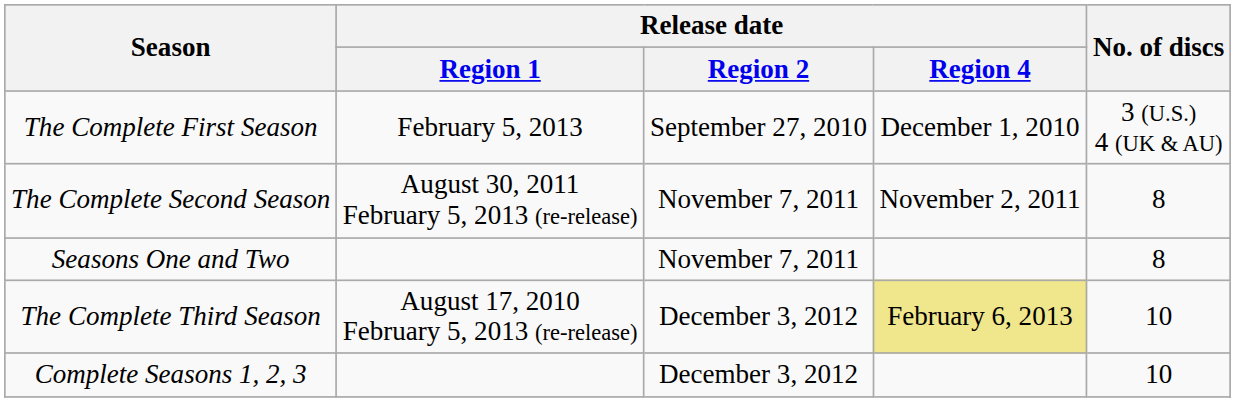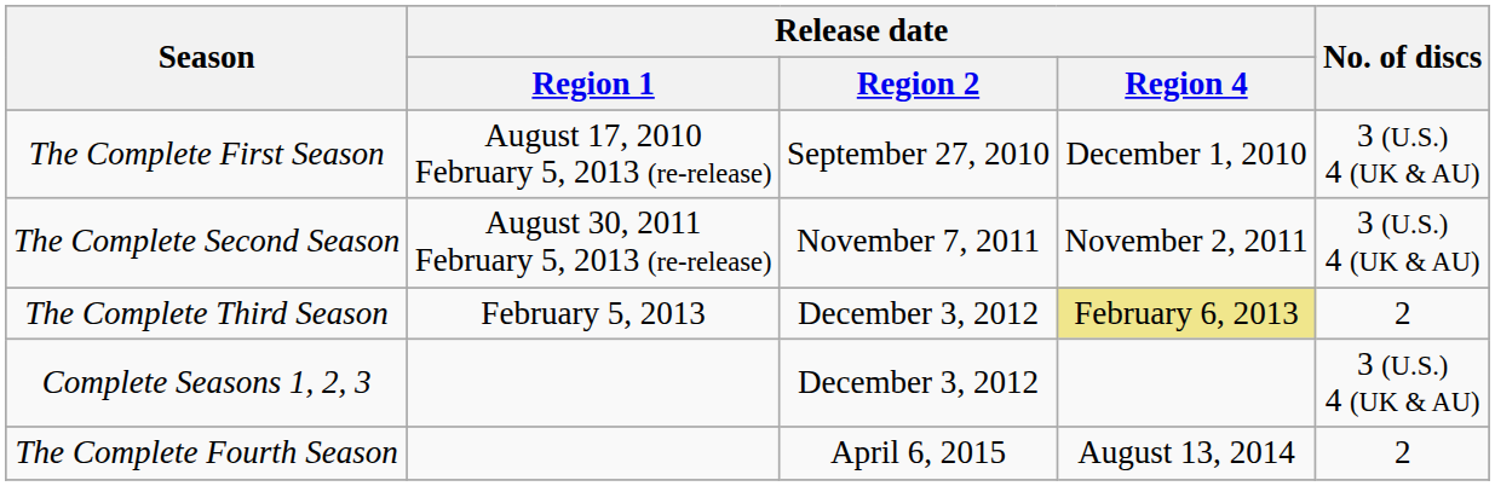 <table class="wikitable"  style="text-align:center;">
 <tr>
 <th rowspan="2">Season</th>
 <th colspan="3">Release date</th>
 <th rowspan="2">No. of discs</th>
 </tr>
 <tr>
 <th><a href='#'>Region 1</a></th>
 <th><a href='#'>Region 2</a></th>
 <th><a href='#'>Region 4</a></th>
 </tr>
 <tr>
 <td><em>The Complete First Season</em></td>
-<td>February 5, 2013</td>
+<td>August 17, 2010<br>February 5, 2013 <small>(re-release)</small></td>
 <td>September 27, 2010</td>
 <td>December 1, 2010</td>
 <td>3 <small>(U.S.)</small><br>4 <small>(UK & AU)</small></td>
 </tr>
 <tr>
 <td><em>The Complete Second Season</em></td>
 <td>August 30, 2011<br>February 5, 2013 <small>(re-release)</small></td>
 <td>November 7, 2011</td>
 <td>November 2, 2011</td>
-<td>8</td>
-</tr>
-<tr>
-<td><em>Seasons One and Two</em></td>
-<td></td>
-<td>November 7, 2011</td>
-<td></td>
-<td>8</td>
+<td>3 <small>(U.S.)</small><br>4 <small>(UK & AU)</small></td>
 </tr>
 <tr>
 <td><em>The Complete Third Season</em></td>
-<td>August 17, 2010<br>February 5, 2013 <small>(re-release)</small></td>
+<td>February 5, 2013</td>
 <td>December 3, 2012</td>
 <td style="background: khaki;">February 6, 2013</td>
-<td>10</td>
+<td>2</td>
 </tr>
 <tr>
 <td><em>Complete Seasons 1, 2, 3</em></td>
 <td></td>
 <td>December 3, 2012</td>
 <td></td>
-<td>10</td>
+<td>3 <small>(U.S.)</small><br>4 <small>(UK & AU)</small></td>
+</tr>
+<tr>
+<td><em>The Complete Fourth Season</em></td>
+<td></td>
+<td>April 6, 2015</td>
+<td>August 13, 2014</td>
+<td>2</td>
 </tr>
 </table>
